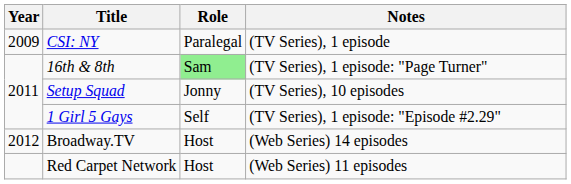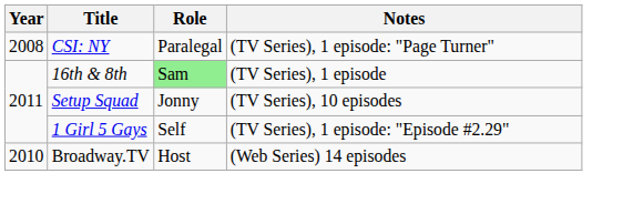 <table class="wikitable sortable">
 <tr>
 <th>Year</th>
 <th>Title</th>
 <th>Role</th>
 <th class="unsortable" style="width:20em;">Notes</th>
 </tr>
 <tr>
-<td>2009</td>
+<td>2008</td>
 <td><em><a href='#'>CSI: NY</a></em></td>
 <td>Paralegal</td>
-<td>(TV Series), 1 episode</td>
+<td>(TV Series), 1 episode: "Page Turner"</td>
 </tr>
 <tr>
 <td rowspan="3">2011</td>
 <td><em>16th & 8th</em></td>
 <td style="background: lightgreen;">Sam</td>
-<td>(TV Series), 1 episode: "Page Turner"</td>
+<td>(TV Series), 1 episode</td>
 </tr>
 <tr>
 <td><em><a href='#'>Setup Squad</a></em></td>
 <td>Jonny</td>
 <td>(TV Series), 10 episodes</td>
 </tr>
 <tr>
 <td><em><a href='#'>1 Girl 5 Gays</a></em></td>
 <td>Self</td>
 <td>(TV Series), 1 episode: "Episode #2.29"</td>
 </tr>
 <tr>
-<td>2012</td>
+<td>2010</td>
 <td>Broadway.TV</td>
 <td>Host</td>
 <td>(Web Series) 14 episodes</td>
 </tr>
-<tr>
-<td></td>
-<td>Red Carpet Network</td>
-<td>Host</td>
-<td>(Web Series) 11 episodes</td>
-</tr>
 </table>
